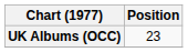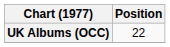 <table class="wikitable plainrowheaders" style="text-align:center;">
 <tr>
 <th scope="col">Chart (1977)</th>
 <th scope="col">Position</th>
 </tr>
 <tr>
 <th scope="row">UK Albums (OCC)</th>
-<td>23</td>
+<td>22</td>
 </tr>
 <tr>
 </tr>
 </table>
